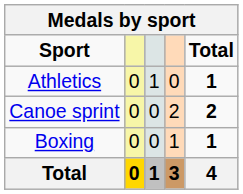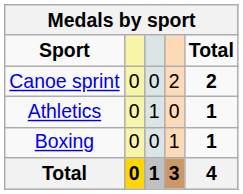 <table class=wikitable style="font-size:85%">
 <tr bgcolor=efefef>
 <th colspan=5><strong>Medals by sport</strong></th>
 </tr>
 <tr align=center>
 <td><strong>Sport</strong></td>
 <td bgcolor=#f7f6a8></td>
 <td bgcolor=#dce5e5></td>
 <td bgcolor=#ffdab9></td>
 <td><strong>Total</strong></td>
 </tr>
 <tr align=center>
+<td><a href='#'>Canoe sprint</a></td>
+<td bgcolor=F7F6A8>0</td>
+<td bgcolor=DCE5E5>0</td>
+<td bgcolor=FFDAB9>2</td>
+<td><strong>2</strong></td>
+</tr>
+<tr align=center>
 <td><a href='#'>Athletics</a></td>
 <td bgcolor=F7F6A8>0</td>
 <td bgcolor=DCE5E5>1</td>
 <td bgcolor=FFDAB9>0</td>
 <td><strong>1</strong></td>
-</tr>
-<tr align=center>
-<td><a href='#'>Canoe sprint</a></td>
-<td bgcolor=F7F6A8>0</td>
-<td bgcolor=DCE5E5>0</td>
-<td bgcolor=FFDAB9>2</td>
-<td><strong>2</strong></td>
 </tr>
 <tr align=center>
 <td><a href='#'>Boxing</a></td>
 <td bgcolor=F7F6A8>0</td>
 <td bgcolor=DCE5E5>0</td>
 <td bgcolor=FFDAB9>1</td>
 <td><strong>1</strong></td>
 </tr>
 <tr align=center>
 <th><strong>Total</strong></th>
 <th style="background:gold"><strong>0</strong></th>
 <th style="background:silver"><strong>1</strong></th>
 <th style="background:#c96"><strong>3</strong></th>
 <th><strong>4</strong></th>
 </tr>
 </table>
